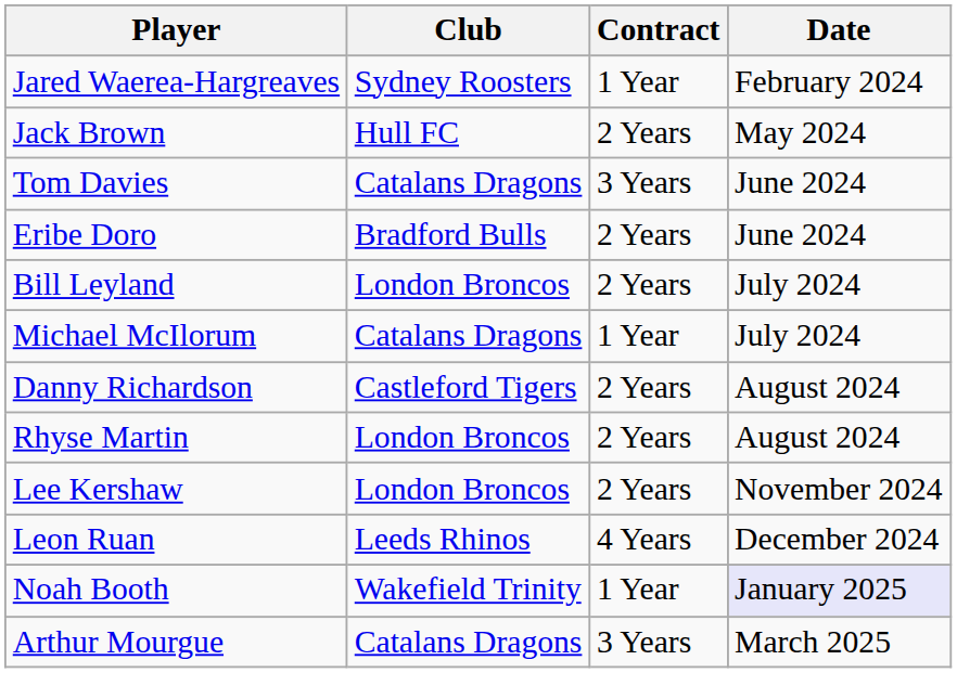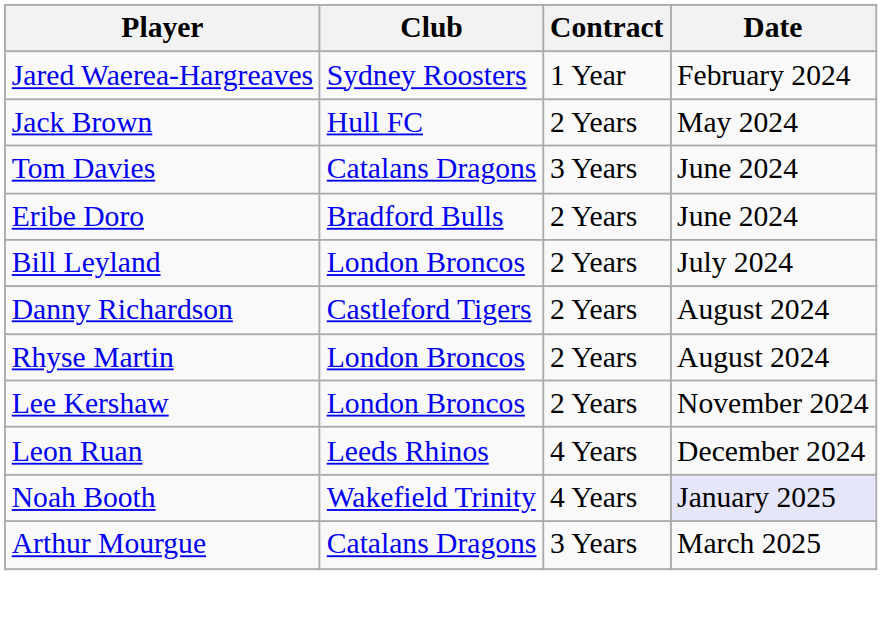 <table class="wikitable">
 <tr>
 <th>Player</th>
 <th>Club</th>
 <th>Contract</th>
 <th>Date</th>
 </tr>
 <tr>
 <td> <a href='#'>Jared Waerea-Hargreaves</a></td>
 <td> <a href='#'>Sydney Roosters</a></td>
 <td>1 Year</td>
 <td>February 2024</td>
 </tr>
 <tr>
 <td> <a href='#'>Jack Brown</a></td>
 <td> <a href='#'>Hull FC</a></td>
 <td>2 Years</td>
 <td>May 2024</td>
 </tr>
 <tr>
 <td> <a href='#'>Tom Davies</a></td>
 <td> <a href='#'>Catalans Dragons</a></td>
 <td>3 Years</td>
 <td>June 2024</td>
 </tr>
 <tr>
 <td> <a href='#'>Eribe Doro</a></td>
 <td> <a href='#'>Bradford Bulls</a></td>
 <td>2 Years</td>
 <td>June 2024</td>
 </tr>
 <tr>
 <td> <a href='#'>Bill Leyland</a></td>
 <td> <a href='#'>London Broncos</a></td>
 <td>2 Years</td>
 <td>July 2024</td>
 </tr>
 <tr>
-<td> <a href='#'>Michael McIlorum</a></td>
-<td> <a href='#'>Catalans Dragons</a></td>
-<td>1 Year</td>
-<td>July 2024</td>
-</tr>
-<tr>
 <td> <a href='#'>Danny Richardson</a></td>
 <td> <a href='#'>Castleford Tigers</a></td>
 <td>2 Years</td>
 <td>August 2024</td>
 </tr>
 <tr>
 <td> <a href='#'>Rhyse Martin</a></td>
 <td> <a href='#'>London Broncos</a></td>
 <td>2 Years</td>
 <td>August 2024</td>
 </tr>
 <tr>
 <td> <a href='#'>Lee Kershaw</a></td>
 <td> <a href='#'>London Broncos</a></td>
 <td>2 Years</td>
 <td>November 2024</td>
 </tr>
 <tr>
 <td> <a href='#'>Leon Ruan</a></td>
 <td> <a href='#'>Leeds Rhinos</a></td>
 <td>4 Years</td>
 <td>December 2024</td>
 </tr>
 <tr>
 <td> <a href='#'>Noah Booth</a></td>
 <td> <a href='#'>Wakefield Trinity</a></td>
-<td>1 Year</td>
+<td>4 Years</td>
 <td style="background: lavender;">January 2025</td>
 </tr>
 <tr>
 <td> <a href='#'>Arthur Mourgue</a></td>
 <td> <a href='#'>Catalans Dragons</a></td>
 <td>3 Years</td>
 <td>March 2025</td>
 </tr>
 </table>
